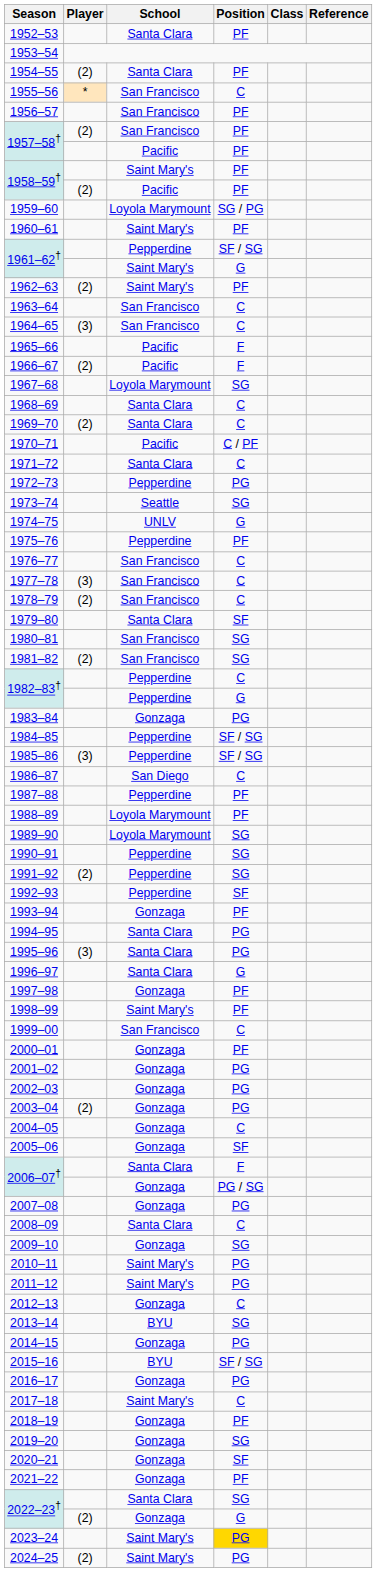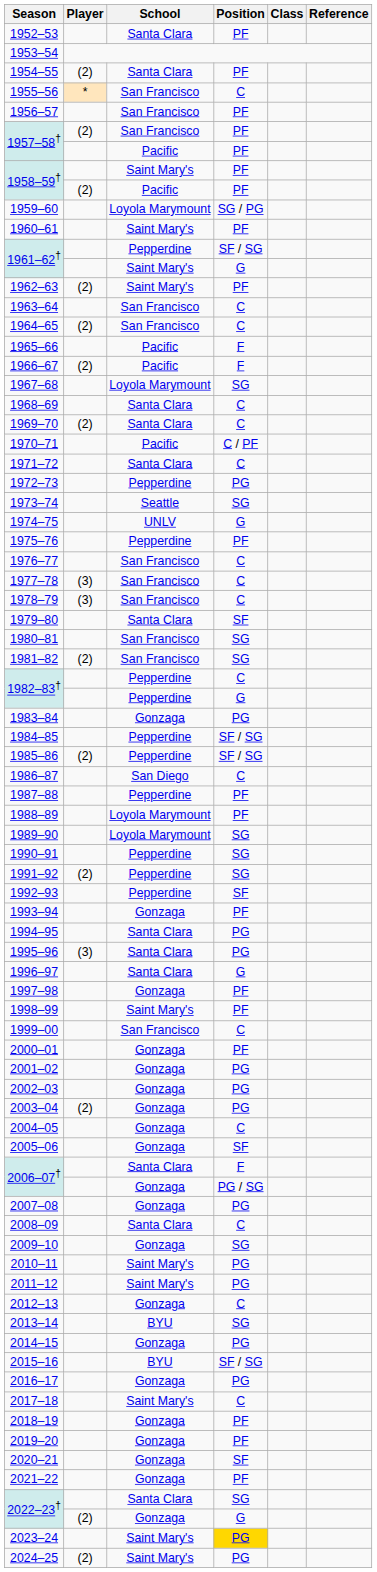 <table class="wikitable sortable">
 <tr>
 <th>Season</th>
 <th>Player</th>
 <th>School</th>
 <th>Position</th>
 <th>Class</th>
 <th class="unsortable">Reference</th>
 </tr>
 <tr align=center>
 <td><a href='#'>1952–53</a></td>
 <td></td>
 <td><a href='#'>Santa Clara</a></td>
 <td><a href='#'>PF</a></td>
 <td></td>
 <td></td>
 </tr>
 <tr align=center>
 <td><a href='#'>1953–54</a></td>
 <td colspan=5></td>
 </tr>
 <tr align=center>
 <td><a href='#'>1954–55</a></td>
 <td> (2)</td>
 <td><a href='#'>Santa Clara</a></td>
 <td><a href='#'>PF</a></td>
 <td></td>
 <td></td>
 </tr>
 <tr align=center>
 <td><a href='#'>1955–56</a></td>
 <td style="background-color:#FFE6BD;"> *</td>
 <td><a href='#'>San Francisco</a></td>
 <td><a href='#'>C</a></td>
 <td></td>
 <td></td>
 </tr>
 <tr align=center>
 <td><a href='#'>1956–57</a></td>
 <td></td>
 <td><a href='#'>San Francisco</a></td>
 <td><a href='#'>PF</a></td>
 <td></td>
 <td></td>
 </tr>
 <tr align=center>
 <td rowspan="2" style="background-color:#CFECEC;" align=center><a href='#'>1957–58</a><sup>†</sup></td>
 <td> (2)</td>
 <td><a href='#'>San Francisco</a></td>
 <td><a href='#'>PF</a></td>
 <td></td>
 <td></td>
 </tr>
 <tr align=center>
 <td></td>
 <td><a href='#'>Pacific</a></td>
 <td><a href='#'>PF</a></td>
 <td></td>
 <td></td>
 </tr>
 <tr align=center>
 <td rowspan="2" style="background-color:#CFECEC;" align=center><a href='#'>1958–59</a><sup>†</sup></td>
 <td></td>
 <td><a href='#'>Saint Mary's</a></td>
 <td><a href='#'>PF</a></td>
 <td></td>
 <td></td>
 </tr>
 <tr align=center>
 <td> (2)</td>
 <td><a href='#'>Pacific</a></td>
 <td><a href='#'>PF</a></td>
 <td></td>
 <td></td>
 </tr>
 <tr align=center>
 <td><a href='#'>1959–60</a></td>
 <td></td>
 <td><a href='#'>Loyola Marymount</a></td>
 <td><a href='#'>SG</a> / <a href='#'>PG</a></td>
 <td></td>
 <td></td>
 </tr>
 <tr align=center>
 <td><a href='#'>1960–61</a></td>
 <td></td>
 <td><a href='#'>Saint Mary's</a></td>
 <td><a href='#'>PF</a></td>
 <td></td>
 <td></td>
 </tr>
 <tr align=center>
 <td rowspan="2" style="background-color:#CFECEC;" align=center><a href='#'>1961–62</a><sup>†</sup></td>
 <td></td>
 <td><a href='#'>Pepperdine</a></td>
 <td><a href='#'>SF</a> / <a href='#'>SG</a></td>
 <td></td>
 <td></td>
 </tr>
 <tr align=center>
 <td></td>
 <td><a href='#'>Saint Mary's</a></td>
 <td><a href='#'>G</a></td>
 <td></td>
 <td></td>
 </tr>
 <tr align=center>
 <td><a href='#'>1962–63</a></td>
 <td> (2)</td>
 <td><a href='#'>Saint Mary's</a></td>
 <td><a href='#'>PF</a></td>
 <td></td>
 <td></td>
 </tr>
 <tr align=center>
 <td><a href='#'>1963–64</a></td>
 <td></td>
 <td><a href='#'>San Francisco</a></td>
 <td><a href='#'>C</a></td>
 <td></td>
 <td></td>
 </tr>
 <tr align=center>
 <td><a href='#'>1964–65</a></td>
-<td> (3)</td>
+<td> (2)</td>
 <td><a href='#'>San Francisco</a></td>
 <td><a href='#'>C</a></td>
 <td></td>
 <td></td>
 </tr>
 <tr align=center>
 <td><a href='#'>1965–66</a></td>
 <td></td>
 <td><a href='#'>Pacific</a></td>
 <td><a href='#'>F</a></td>
 <td></td>
 <td></td>
 </tr>
 <tr align=center>
 <td><a href='#'>1966–67</a></td>
 <td> (2)</td>
 <td><a href='#'>Pacific</a></td>
 <td><a href='#'>F</a></td>
 <td></td>
 <td></td>
 </tr>
 <tr align=center>
 <td><a href='#'>1967–68</a></td>
 <td></td>
 <td><a href='#'>Loyola Marymount</a></td>
 <td><a href='#'>SG</a></td>
 <td></td>
 <td></td>
 </tr>
 <tr align=center>
 <td><a href='#'>1968–69</a></td>
 <td></td>
 <td><a href='#'>Santa Clara</a></td>
 <td><a href='#'>C</a></td>
 <td></td>
 <td></td>
 </tr>
 <tr align=center>
 <td><a href='#'>1969–70</a></td>
 <td> (2)</td>
 <td><a href='#'>Santa Clara</a></td>
 <td><a href='#'>C</a></td>
 <td></td>
 <td></td>
 </tr>
 <tr align=center>
 <td><a href='#'>1970–71</a></td>
 <td></td>
 <td><a href='#'>Pacific</a></td>
 <td><a href='#'>C</a> / <a href='#'>PF</a></td>
 <td></td>
 <td></td>
 </tr>
 <tr align=center>
 <td><a href='#'>1971–72</a></td>
 <td></td>
 <td><a href='#'>Santa Clara</a></td>
 <td><a href='#'>C</a></td>
 <td></td>
 <td></td>
 </tr>
 <tr align=center>
 <td><a href='#'>1972–73</a></td>
 <td></td>
 <td><a href='#'>Pepperdine</a></td>
 <td><a href='#'>PG</a></td>
 <td></td>
 <td></td>
 </tr>
 <tr align=center>
 <td><a href='#'>1973–74</a></td>
 <td></td>
 <td><a href='#'>Seattle</a></td>
 <td><a href='#'>SG</a></td>
 <td></td>
 <td></td>
 </tr>
 <tr align=center>
 <td><a href='#'>1974–75</a></td>
 <td></td>
 <td><a href='#'>UNLV</a></td>
 <td><a href='#'>G</a></td>
 <td></td>
 <td></td>
 </tr>
 <tr align=center>
 <td><a href='#'>1975–76</a></td>
 <td></td>
 <td><a href='#'>Pepperdine</a></td>
 <td><a href='#'>PF</a></td>
 <td></td>
 <td></td>
 </tr>
 <tr align=center>
 <td><a href='#'>1976–77</a></td>
 <td></td>
 <td><a href='#'>San Francisco</a></td>
 <td><a href='#'>C</a></td>
 <td></td>
 <td></td>
 </tr>
 <tr align=center>
 <td><a href='#'>1977–78</a></td>
 <td> (3)</td>
 <td><a href='#'>San Francisco</a></td>
 <td><a href='#'>C</a></td>
 <td></td>
 <td></td>
 </tr>
 <tr align=center>
 <td><a href='#'>1978–79</a></td>
-<td> (2)</td>
+<td> (3)</td>
 <td><a href='#'>San Francisco</a></td>
 <td><a href='#'>C</a></td>
 <td></td>
 <td></td>
 </tr>
 <tr align=center>
 <td><a href='#'>1979–80</a></td>
 <td></td>
 <td><a href='#'>Santa Clara</a></td>
 <td><a href='#'>SF</a></td>
 <td></td>
 <td></td>
 </tr>
 <tr align=center>
 <td><a href='#'>1980–81</a></td>
 <td></td>
 <td><a href='#'>San Francisco</a></td>
 <td><a href='#'>SG</a></td>
 <td></td>
 <td></td>
 </tr>
 <tr align=center>
 <td><a href='#'>1981–82</a></td>
 <td> (2)</td>
 <td><a href='#'>San Francisco</a></td>
 <td><a href='#'>SG</a></td>
 <td></td>
 <td></td>
 </tr>
 <tr align=center>
 <td style="background-color:#CFECEC;" rowspan=2><a href='#'>1982–83</a><sup>†</sup></td>
 <td></td>
 <td><a href='#'>Pepperdine</a></td>
 <td><a href='#'>C</a></td>
 <td></td>
 <td></td>
 </tr>
 <tr align=center>
 <td></td>
 <td><a href='#'>Pepperdine</a></td>
 <td><a href='#'>G</a></td>
 <td></td>
 <td></td>
 </tr>
 <tr align=center>
 <td><a href='#'>1983–84</a></td>
 <td></td>
 <td><a href='#'>Gonzaga</a></td>
 <td><a href='#'>PG</a></td>
 <td></td>
 <td></td>
 </tr>
 <tr align=center>
 <td><a href='#'>1984–85</a></td>
 <td></td>
 <td><a href='#'>Pepperdine</a></td>
 <td><a href='#'>SF</a> / <a href='#'>SG</a></td>
 <td></td>
 <td></td>
 </tr>
 <tr align=center>
 <td><a href='#'>1985–86</a></td>
-<td> (3)</td>
+<td> (2)</td>
 <td><a href='#'>Pepperdine</a></td>
 <td><a href='#'>SF</a> / <a href='#'>SG</a></td>
 <td></td>
 <td></td>
 </tr>
 <tr align=center>
 <td><a href='#'>1986–87</a></td>
 <td></td>
 <td><a href='#'>San Diego</a></td>
 <td><a href='#'>C</a></td>
 <td></td>
 <td></td>
 </tr>
 <tr align=center>
 <td><a href='#'>1987–88</a></td>
 <td></td>
 <td><a href='#'>Pepperdine</a></td>
 <td><a href='#'>PF</a></td>
 <td></td>
 <td></td>
 </tr>
 <tr align=center>
 <td><a href='#'>1988–89</a></td>
 <td></td>
 <td><a href='#'>Loyola Marymount</a></td>
 <td><a href='#'>PF</a></td>
 <td></td>
 <td></td>
 </tr>
 <tr align=center>
 <td><a href='#'>1989–90</a></td>
 <td></td>
 <td><a href='#'>Loyola Marymount</a></td>
 <td><a href='#'>SG</a></td>
 <td></td>
 <td></td>
 </tr>
 <tr align=center>
 <td><a href='#'>1990–91</a></td>
 <td></td>
 <td><a href='#'>Pepperdine</a></td>
 <td><a href='#'>SG</a></td>
 <td></td>
 <td></td>
 </tr>
 <tr align=center>
 <td><a href='#'>1991–92</a></td>
 <td> (2)</td>
 <td><a href='#'>Pepperdine</a></td>
 <td><a href='#'>SG</a></td>
 <td></td>
 <td></td>
 </tr>
 <tr align=center>
 <td><a href='#'>1992–93</a></td>
 <td></td>
 <td><a href='#'>Pepperdine</a></td>
 <td><a href='#'>SF</a></td>
 <td></td>
 <td></td>
 </tr>
 <tr align=center>
 <td><a href='#'>1993–94</a></td>
 <td></td>
 <td><a href='#'>Gonzaga</a></td>
 <td><a href='#'>PF</a></td>
 <td></td>
 <td></td>
 </tr>
 <tr align=center>
 <td><a href='#'>1994–95</a></td>
 <td></td>
 <td><a href='#'>Santa Clara</a></td>
 <td><a href='#'>PG</a></td>
 <td></td>
 <td></td>
 </tr>
 <tr align=center>
 <td><a href='#'>1995–96</a></td>
 <td> (3)</td>
 <td><a href='#'>Santa Clara</a></td>
 <td><a href='#'>PG</a></td>
 <td></td>
 <td></td>
 </tr>
 <tr align=center>
 <td><a href='#'>1996–97</a></td>
 <td></td>
 <td><a href='#'>Santa Clara</a></td>
 <td><a href='#'>G</a></td>
 <td></td>
 <td></td>
 </tr>
 <tr align=center>
 <td><a href='#'>1997–98</a></td>
 <td></td>
 <td><a href='#'>Gonzaga</a></td>
 <td><a href='#'>PF</a></td>
 <td></td>
 <td></td>
 </tr>
 <tr align=center>
 <td><a href='#'>1998–99</a></td>
 <td></td>
 <td><a href='#'>Saint Mary's</a></td>
 <td><a href='#'>PF</a></td>
 <td></td>
 <td></td>
 </tr>
 <tr align=center>
 <td><a href='#'>1999–00</a></td>
 <td></td>
 <td><a href='#'>San Francisco</a></td>
 <td><a href='#'>C</a></td>
 <td></td>
 <td></td>
 </tr>
 <tr align=center>
 <td><a href='#'>2000–01</a></td>
 <td></td>
 <td><a href='#'>Gonzaga</a></td>
 <td><a href='#'>PF</a></td>
 <td></td>
 <td></td>
 </tr>
 <tr align=center>
 <td><a href='#'>2001–02</a></td>
 <td></td>
 <td><a href='#'>Gonzaga</a></td>
 <td><a href='#'>PG</a></td>
 <td></td>
 <td></td>
 </tr>
 <tr align=center>
 <td><a href='#'>2002–03</a></td>
 <td></td>
 <td><a href='#'>Gonzaga</a></td>
 <td><a href='#'>PG</a></td>
 <td></td>
 <td></td>
 </tr>
 <tr align=center>
 <td><a href='#'>2003–04</a></td>
 <td> (2)</td>
 <td><a href='#'>Gonzaga</a></td>
 <td><a href='#'>PG</a></td>
 <td></td>
 <td></td>
 </tr>
 <tr align=center>
 <td><a href='#'>2004–05</a></td>
 <td></td>
 <td><a href='#'>Gonzaga</a></td>
 <td><a href='#'>C</a></td>
 <td></td>
 <td></td>
 </tr>
 <tr align=center>
 <td><a href='#'>2005–06</a></td>
 <td></td>
 <td><a href='#'>Gonzaga</a></td>
 <td><a href='#'>SF</a></td>
 <td></td>
 <td></td>
 </tr>
 <tr align=center>
 <td rowspan="2" style="background-color:#CFECEC;"><a href='#'>2006–07</a><sup>†</sup></td>
 <td></td>
 <td><a href='#'>Santa Clara</a></td>
 <td><a href='#'>F</a></td>
 <td></td>
 <td></td>
 </tr>
 <tr align=center>
 <td></td>
 <td><a href='#'>Gonzaga</a></td>
 <td><a href='#'>PG</a> / <a href='#'>SG</a></td>
 <td></td>
 <td></td>
 </tr>
 <tr align=center>
 <td><a href='#'>2007–08</a></td>
 <td></td>
 <td><a href='#'>Gonzaga</a></td>
 <td><a href='#'>PG</a></td>
 <td></td>
 <td></td>
 </tr>
 <tr align=center>
 <td><a href='#'>2008–09</a></td>
 <td></td>
 <td><a href='#'>Santa Clara</a></td>
 <td><a href='#'>C</a></td>
 <td></td>
 <td></td>
 </tr>
 <tr align=center>
 <td><a href='#'>2009–10</a></td>
 <td></td>
 <td><a href='#'>Gonzaga</a></td>
 <td><a href='#'>SG</a></td>
 <td></td>
 <td></td>
 </tr>
 <tr align=center>
 <td><a href='#'>2010–11</a></td>
 <td></td>
 <td><a href='#'>Saint Mary's</a></td>
 <td><a href='#'>PG</a></td>
 <td></td>
 <td></td>
 </tr>
 <tr align=center>
 <td><a href='#'>2011–12</a></td>
 <td></td>
 <td><a href='#'>Saint Mary's</a></td>
 <td><a href='#'>PG</a></td>
 <td></td>
 <td></td>
 </tr>
 <tr align=center>
 <td><a href='#'>2012–13</a></td>
 <td></td>
 <td><a href='#'>Gonzaga</a></td>
 <td><a href='#'>C</a></td>
 <td></td>
 <td></td>
 </tr>
 <tr align=center>
 <td><a href='#'>2013–14</a></td>
 <td></td>
 <td><a href='#'>BYU</a></td>
 <td><a href='#'>SG</a></td>
 <td></td>
 <td></td>
 </tr>
 <tr align=center>
 <td><a href='#'>2014–15</a></td>
 <td></td>
 <td><a href='#'>Gonzaga</a></td>
 <td><a href='#'>PG</a></td>
 <td></td>
 <td></td>
 </tr>
 <tr align=center>
 <td><a href='#'>2015–16</a></td>
 <td></td>
 <td><a href='#'>BYU</a></td>
 <td><a href='#'>SF</a> / <a href='#'>SG</a></td>
 <td></td>
 <td></td>
 </tr>
 <tr align=center>
 <td><a href='#'>2016–17</a></td>
 <td></td>
 <td><a href='#'>Gonzaga</a></td>
 <td><a href='#'>PG</a></td>
 <td></td>
 <td></td>
 </tr>
 <tr align=center>
 <td><a href='#'>2017–18</a></td>
 <td></td>
 <td><a href='#'>Saint Mary's</a></td>
 <td><a href='#'>C</a></td>
 <td></td>
 <td></td>
 </tr>
 <tr align=center>
 <td><a href='#'>2018–19</a></td>
 <td></td>
 <td><a href='#'>Gonzaga</a></td>
 <td><a href='#'>PF</a></td>
 <td></td>
 <td></td>
 </tr>
 <tr align=center>
 <td><a href='#'>2019–20</a></td>
 <td></td>
 <td><a href='#'>Gonzaga</a></td>
-<td><a href='#'>SG</a></td>
+<td><a href='#'>PF</a></td>
 <td></td>
 <td></td>
 </tr>
 <tr align=center>
 <td><a href='#'>2020–21</a></td>
 <td></td>
 <td><a href='#'>Gonzaga</a></td>
 <td><a href='#'>SF</a></td>
 <td></td>
 <td></td>
 </tr>
 <tr align=center>
 <td><a href='#'>2021–22</a></td>
 <td></td>
 <td><a href='#'>Gonzaga</a></td>
 <td><a href='#'>PF</a></td>
 <td></td>
 <td></td>
 </tr>
 <tr align=center>
 <td rowspan="2" style="background-color:#CFECEC;"><a href='#'>2022–23</a><sup>†</sup></td>
 <td></td>
 <td><a href='#'>Santa Clara</a></td>
 <td><a href='#'>SG</a></td>
 <td></td>
 <td></td>
 </tr>
 <tr align=center>
 <td> (2)</td>
 <td><a href='#'>Gonzaga</a></td>
 <td><a href='#'>G</a></td>
 <td></td>
 <td></td>
 </tr>
 <tr align=center>
 <td><a href='#'>2023–24</a></td>
 <td></td>
 <td><a href='#'>Saint Mary's</a></td>
 <td style="background: gold;"><a href='#'>PG</a></td>
 <td></td>
 <td></td>
 </tr>
 <tr align=center>
 <td><a href='#'>2024–25</a></td>
 <td> (2)</td>
 <td><a href='#'>Saint Mary's</a></td>
 <td><a href='#'>PG</a></td>
 <td></td>
 <td></td>
 </tr>
 </table>
